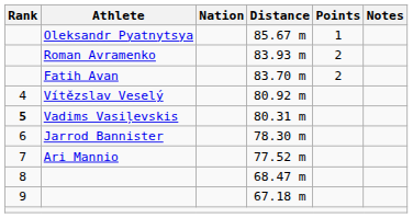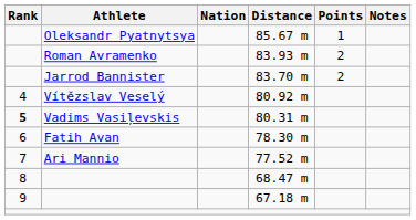 <table class="wikitable mw-datatable sortable" style="text-align:center;">
 <tr>
 <th>Rank</th>
 <th>Athlete</th>
 <th>Nation</th>
 <th>Distance</th>
 <th>Points</th>
 <th>Notes</th>
 </tr>
 <tr>
 <td></td>
 <td align=left><a href='#'>Oleksandr Pyatnytsya</a></td>
 <td align=left></td>
 <td>85.67 m</td>
 <td>1</td>
 <td></td>
 </tr>
 <tr>
 <td></td>
 <td align=left><a href='#'>Roman Avramenko</a></td>
 <td align=left></td>
 <td>83.93 m</td>
 <td>2</td>
 <td></td>
 </tr>
 <tr>
 <td></td>
-<td align=left><a href='#'>Fatih Avan</a></td>
+<td align=left><a href='#'>Jarrod Bannister</a></td>
 <td align=left></td>
 <td>83.70 m</td>
 <td>2</td>
 <td></td>
 </tr>
 <tr>
 <td>4</td>
 <td align=left><a href='#'>Vítězslav Veselý</a></td>
 <td align=left></td>
 <td>80.92 m</td>
 <td></td>
 <td></td>
 </tr>
 <tr>
 <td><strong>5</strong></td>
 <td align=left><a href='#'>Vadims Vasiļevskis</a></td>
 <td align=left></td>
 <td>80.31 m</td>
 <td></td>
 <td></td>
 </tr>
 <tr>
 <td>6</td>
-<td align=left><a href='#'>Jarrod Bannister</a></td>
+<td align=left><a href='#'>Fatih Avan</a></td>
 <td align=left></td>
 <td>78.30 m</td>
 <td></td>
 <td></td>
 </tr>
 <tr>
 <td>7</td>
 <td align=left><a href='#'>Ari Mannio</a></td>
 <td align=left></td>
 <td>77.52 m</td>
 <td></td>
 <td></td>
 </tr>
 <tr>
 <td>8</td>
 <td align=left></td>
 <td align=left></td>
 <td>68.47 m</td>
 <td></td>
 <td></td>
 </tr>
 <tr>
 <td>9</td>
 <td align=left></td>
 <td align=left></td>
 <td>67.18 m</td>
 <td></td>
 <td></td>
 </tr>
 <tr class="sortbottom">
 <td colspan=6></td>
 </tr>
 </table>
